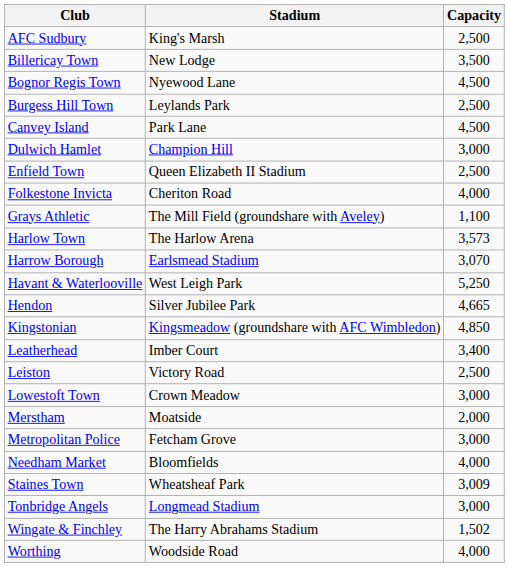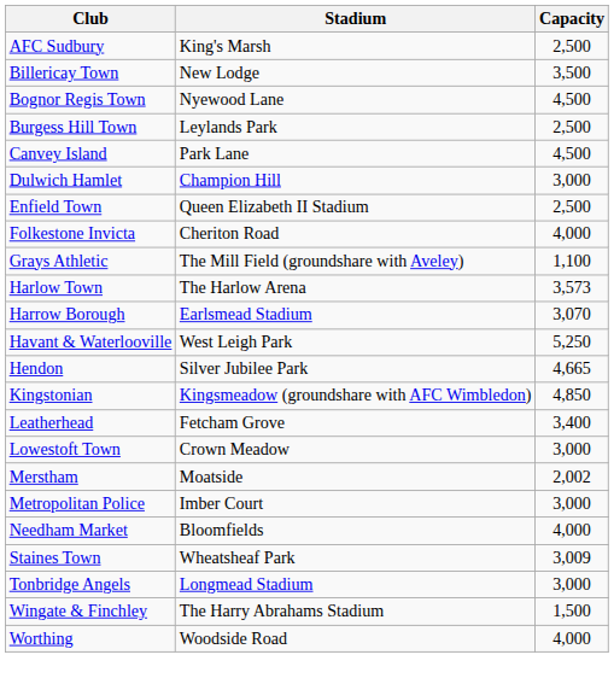 <table class="wikitable sortable">
 <tr>
 <th>Club</th>
 <th>Stadium</th>
 <th>Capacity</th>
 </tr>
 <tr>
 <td><a href='#'>AFC Sudbury</a></td>
 <td>King's Marsh</td>
 <td align="center">2,500</td>
 </tr>
 <tr>
 <td><a href='#'>Billericay Town</a></td>
 <td>New Lodge</td>
 <td align="center">3,500</td>
 </tr>
 <tr>
 <td><a href='#'>Bognor Regis Town</a></td>
 <td>Nyewood Lane</td>
 <td align="center">4,500</td>
 </tr>
 <tr>
 <td><a href='#'>Burgess Hill Town</a></td>
 <td>Leylands Park</td>
 <td align="center">2,500</td>
 </tr>
 <tr>
 <td><a href='#'>Canvey Island</a></td>
 <td>Park Lane</td>
 <td align="center">4,500</td>
 </tr>
 <tr>
 <td><a href='#'>Dulwich Hamlet</a></td>
 <td><a href='#'>Champion Hill</a></td>
 <td align="center">3,000</td>
 </tr>
 <tr>
 <td><a href='#'>Enfield Town</a></td>
 <td>Queen Elizabeth II Stadium</td>
 <td align="center">2,500</td>
 </tr>
 <tr>
 <td><a href='#'>Folkestone Invicta</a></td>
 <td>Cheriton Road</td>
 <td align="center">4,000</td>
 </tr>
 <tr>
 <td><a href='#'>Grays Athletic</a></td>
 <td>The Mill Field (groundshare with <a href='#'>Aveley</a>)</td>
 <td align="center">1,100</td>
 </tr>
 <tr>
 <td><a href='#'>Harlow Town</a></td>
 <td>The Harlow Arena</td>
 <td align="center">3,573</td>
 </tr>
 <tr>
 <td><a href='#'>Harrow Borough</a></td>
 <td><a href='#'>Earlsmead Stadium</a></td>
 <td align="center">3,070</td>
 </tr>
 <tr>
 <td><a href='#'>Havant & Waterlooville</a></td>
 <td>West Leigh Park</td>
 <td align="center">5,250</td>
 </tr>
 <tr>
 <td><a href='#'>Hendon</a></td>
 <td>Silver Jubilee Park</td>
 <td align="center">4,665</td>
 </tr>
 <tr>
 <td><a href='#'>Kingstonian</a></td>
 <td><a href='#'>Kingsmeadow</a> (groundshare with <a href='#'>AFC Wimbledon</a>)</td>
 <td align="center">4,850</td>
 </tr>
 <tr>
 <td><a href='#'>Leatherhead</a></td>
-<td>Imber Court</td>
+<td>Fetcham Grove</td>
 <td align="center">3,400</td>
-</tr>
-<tr>
-<td><a href='#'>Leiston</a></td>
-<td>Victory Road</td>
-<td align="center">2,500</td>
 </tr>
 <tr>
 <td><a href='#'>Lowestoft Town</a></td>
 <td>Crown Meadow</td>
 <td align="center">3,000</td>
 </tr>
 <tr>
 <td><a href='#'>Merstham</a></td>
 <td>Moatside</td>
-<td align="center">2,000</td>
+<td align="center">2,002</td>
 </tr>
 <tr>
 <td><a href='#'>Metropolitan Police</a></td>
-<td>Fetcham Grove</td>
+<td>Imber Court</td>
 <td align="center">3,000</td>
 </tr>
 <tr>
 <td><a href='#'>Needham Market</a></td>
 <td>Bloomfields</td>
 <td align=center>4,000</td>
 </tr>
 <tr>
 <td><a href='#'>Staines Town</a></td>
 <td>Wheatsheaf Park</td>
 <td align="center">3,009</td>
 </tr>
 <tr>
 <td><a href='#'>Tonbridge Angels</a></td>
 <td><a href='#'>Longmead Stadium</a></td>
 <td align="center">3,000</td>
 </tr>
 <tr>
 <td><a href='#'>Wingate & Finchley</a></td>
 <td>The Harry Abrahams Stadium</td>
-<td align="center">1,502</td>
+<td align="center">1,500</td>
 </tr>
 <tr>
 <td><a href='#'>Worthing</a></td>
 <td>Woodside Road</td>
 <td align=center>4,000</td>
 </tr>
 </table>
